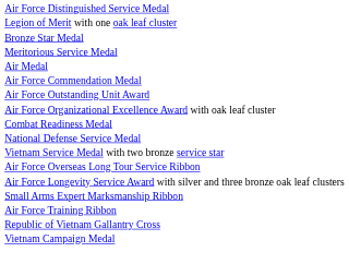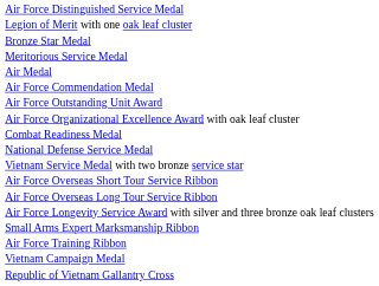 <table>
 <tr>
 <td></td>
 <td><a href='#'>Air Force Distinguished Service Medal</a></td>
 </tr>
 <tr>
 <td></td>
 <td><a href='#'>Legion of Merit</a> with one <a href='#'>oak leaf cluster</a></td>
 </tr>
 <tr>
 <td></td>
 <td><a href='#'>Bronze Star Medal</a></td>
 </tr>
 <tr>
 <td></td>
 <td><a href='#'>Meritorious Service Medal</a></td>
 </tr>
 <tr>
 <td></td>
 <td><a href='#'>Air Medal</a></td>
 </tr>
 <tr>
 <td></td>
 <td><a href='#'>Air Force Commendation Medal</a></td>
 </tr>
 <tr>
 <td></td>
 <td><a href='#'>Air Force Outstanding Unit Award</a></td>
 </tr>
 <tr>
 <td></td>
 <td><a href='#'>Air Force Organizational Excellence Award</a> with oak leaf cluster</td>
 </tr>
 <tr>
 <td></td>
 <td><a href='#'>Combat Readiness Medal</a></td>
 </tr>
 <tr>
 <td></td>
 <td><a href='#'>National Defense Service Medal</a></td>
 </tr>
 <tr>
 <td></td>
 <td><a href='#'>Vietnam Service Medal</a> with two bronze <a href='#'>service star</a></td>
 </tr>
 <tr>
 <td></td>
+<td><a href='#'>Air Force Overseas Short Tour Service Ribbon</a></td>
+</tr>
+<tr>
+<td></td>
 <td><a href='#'>Air Force Overseas Long Tour Service Ribbon</a></td>
 </tr>
 <tr>
 <td></td>
 <td><a href='#'>Air Force Longevity Service Award</a> with silver and three bronze oak leaf clusters</td>
 </tr>
 <tr>
 <td></td>
 <td><a href='#'>Small Arms Expert Marksmanship Ribbon</a></td>
 </tr>
 <tr>
 <td></td>
 <td><a href='#'>Air Force Training Ribbon</a></td>
 </tr>
 <tr>
 <td></td>
-<td><a href='#'>Republic of Vietnam Gallantry Cross</a></td>
+<td><a href='#'>Vietnam Campaign Medal</a></td>
 </tr>
 <tr>
 <td></td>
-<td><a href='#'>Vietnam Campaign Medal</a></td>
+<td><a href='#'>Republic of Vietnam Gallantry Cross</a></td>
 </tr>
 </table>
